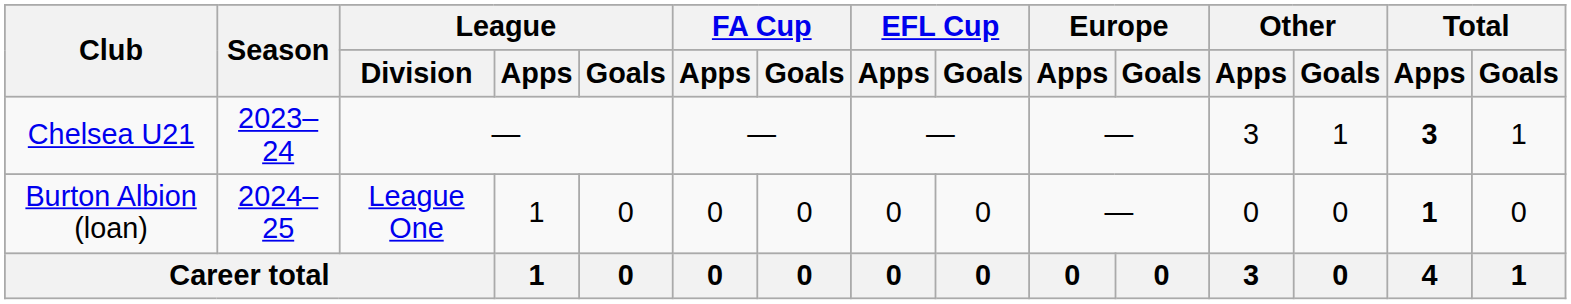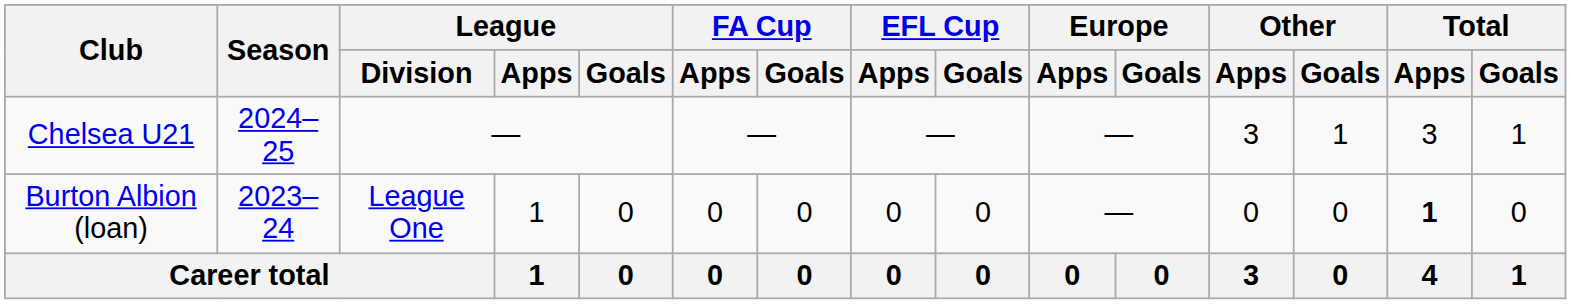 <table class=wikitable style=text-align:center>
 <tr>
 <th rowspan=2>Club</th>
 <th rowspan=2>Season</th>
 <th colspan=3>League</th>
 <th colspan=2><a href='#'>FA Cup</a></th>
 <th colspan=2><a href='#'>EFL Cup</a></th>
 <th colspan=2>Europe</th>
 <th colspan=2>Other</th>
 <th colspan=2>Total</th>
 </tr>
 <tr>
 <th>Division</th>
 <th>Apps</th>
 <th>Goals</th>
 <th>Apps</th>
 <th>Goals</th>
 <th>Apps</th>
 <th>Goals</th>
 <th>Apps</th>
 <th>Goals</th>
 <th>Apps</th>
 <th>Goals</th>
 <th>Apps</th>
 <th>Goals</th>
 </tr>
 <tr>
 <td><a href='#'>Chelsea U21</a></td>
-<td><a href='#'>2023–24</a></td>
+<td><a href='#'>2024–25</a></td>
 <td colspan=3>—</td>
 <td colspan=2>—</td>
 <td colspan=2>—</td>
 <td colspan=2>—</td>
 <td>3</td>
 <td>1</td>
-<td><strong>3</strong></td>
+<td>3</td>
 <td>1</td>
 </tr>
 <tr>
 <td><a href='#'>Burton Albion</a> (loan)</td>
-<td><a href='#'>2024–25</a></td>
+<td><a href='#'>2023–24</a></td>
 <td><a href='#'>League One</a></td>
 <td>1</td>
 <td>0</td>
 <td>0</td>
 <td>0</td>
 <td>0</td>
 <td>0</td>
 <td colspan=2>—</td>
 <td>0</td>
 <td>0</td>
 <td><strong>1</strong></td>
 <td>0</td>
 </tr>
 <tr>
 <th colspan=3>Career total</th>
 <th>1</th>
 <th>0</th>
 <th>0</th>
 <th>0</th>
 <th>0</th>
 <th>0</th>
 <th>0</th>
 <th>0</th>
 <th>3</th>
 <th>0</th>
 <th>4</th>
 <th>1</th>
 </tr>
 </table>
